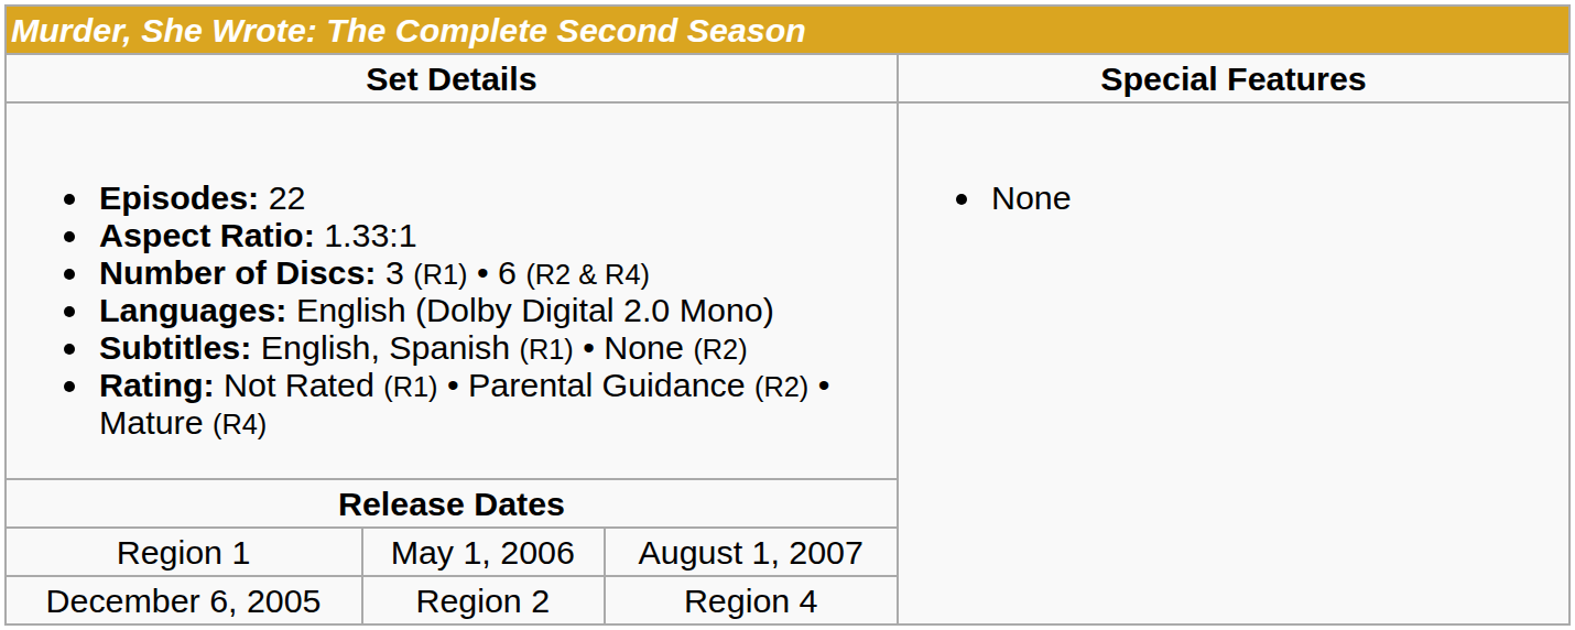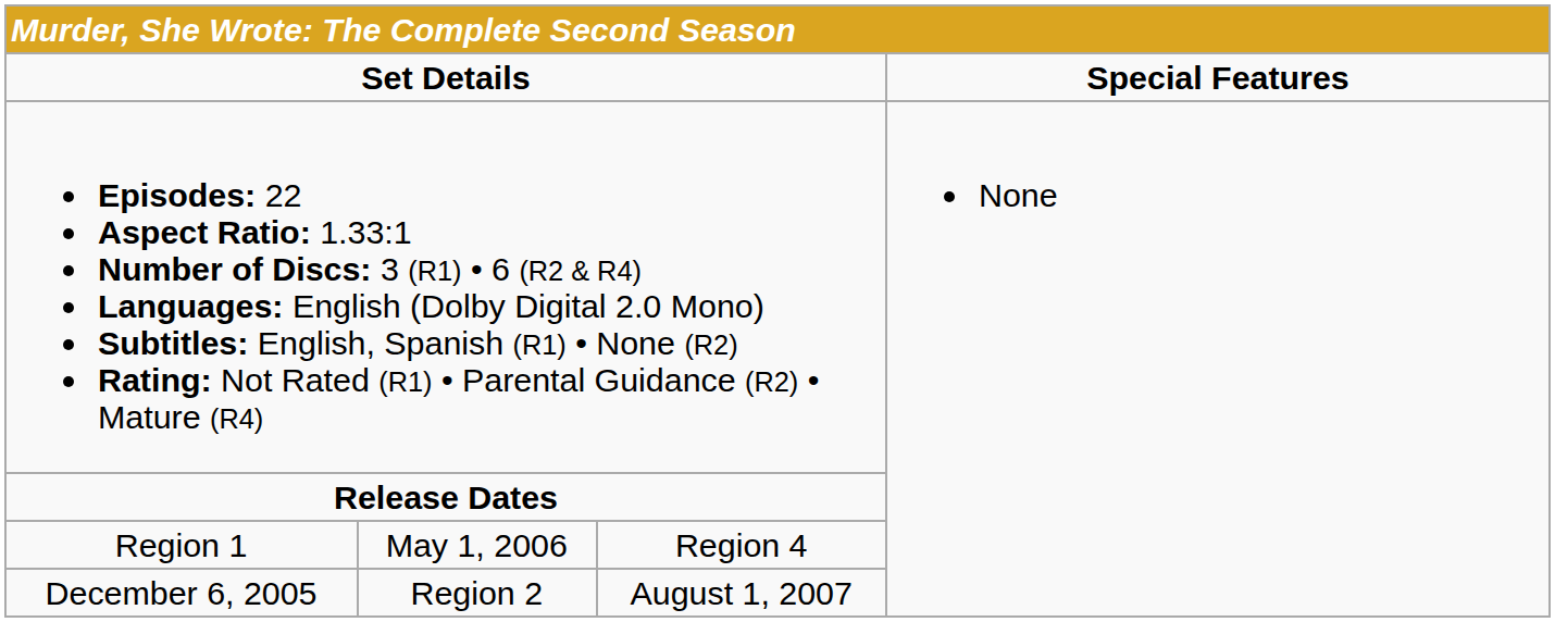 <table border="2" cellpadding="2" cellspacing="0" style="margin: 0 1em 0 0; background: #f9f9f9; border: 1px #aaa solid; border-collapse: collapse; font-size: 95%;">
 <tr style="background:#DAA520">
 <td colspan="5" style="color:white"><strong><em>Murder, She Wrote: The Complete Second Season</em></strong></td>
 </tr>
 <tr valign="top">
 <td align="center" width="400" colspan="3"><strong>Set Details</strong></td>
 <td width="300" align="center"><strong>Special Features</strong></td>
 </tr>
 <tr valign="top">
 <td colspan="3" align="left" width="400"><br><ul><li><strong>Episodes:</strong> 22</li><li><strong>Aspect Ratio:</strong> 1.33:1</li><li><strong>Number of Discs:</strong> 3 <small>(R1)</small> • 6 <small>(R2 & R4)</small></li><li><strong>Languages:</strong> English (Dolby Digital 2.0 Mono)</li><li><strong>Subtitles:</strong> English, Spanish <small>(R1)</small> • None <small>(R2)</small></li><li><strong>Rating:</strong> Not Rated <small>(R1)</small> • Parental Guidance <small>(R2)</small> • Mature <small>(R4)</small></li></ul></td>
 <td rowspan="4" align="left" width="300"><br><ul><li>None</li></ul></td>
 </tr>
 <tr>
 <td colspan="3" align="center"><strong>Release Dates</strong></td>
 </tr>
 <tr>
 <td align="center">Region 1</td>
 <td align="center">May 1, 2006</td>
-<td align="center">August 1, 2007</td>
+<td align="center">Region 4</td>
 </tr>
 <tr>
 <td align="center">December 6, 2005</td>
 <td align="center">Region 2</td>
-<td align="center">Region 4</td>
+<td align="center">August 1, 2007</td>
 </tr>
 </table>
